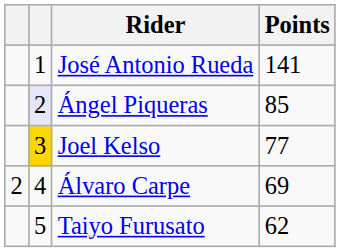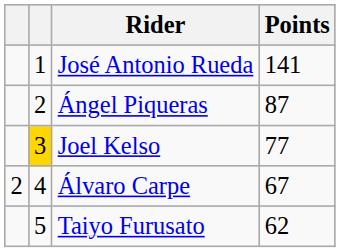 <table class="wikitable" style="font-size: 95%;">
 <tr>
 <th></th>
 <th></th>
 <th>Rider</th>
 <th>Points</th>
 </tr>
 <tr>
 <td></td>
 <td align=center>1</td>
 <td> <a href='#'>José Antonio Rueda</a></td>
 <td align=left>141</td>
 </tr>
 <tr>
 <td></td>
-<td align=center style="background: lavender;">2</td>
+<td align=center>2</td>
 <td> <a href='#'>Ángel Piqueras</a></td>
-<td align=left>85</td>
+<td align=left>87</td>
 </tr>
 <tr>
 <td></td>
 <td align=center style="background: gold;">3</td>
 <td> <a href='#'>Joel Kelso</a></td>
 <td align=left>77</td>
 </tr>
 <tr>
 <td> 2</td>
 <td align=center>4</td>
 <td> <a href='#'>Álvaro Carpe</a></td>
-<td align=left>69</td>
+<td align=left>67</td>
 </tr>
 <tr>
 <td></td>
 <td align=center>5</td>
 <td> <a href='#'>Taiyo Furusato</a></td>
 <td align=left>62</td>
 </tr>
 </table>
